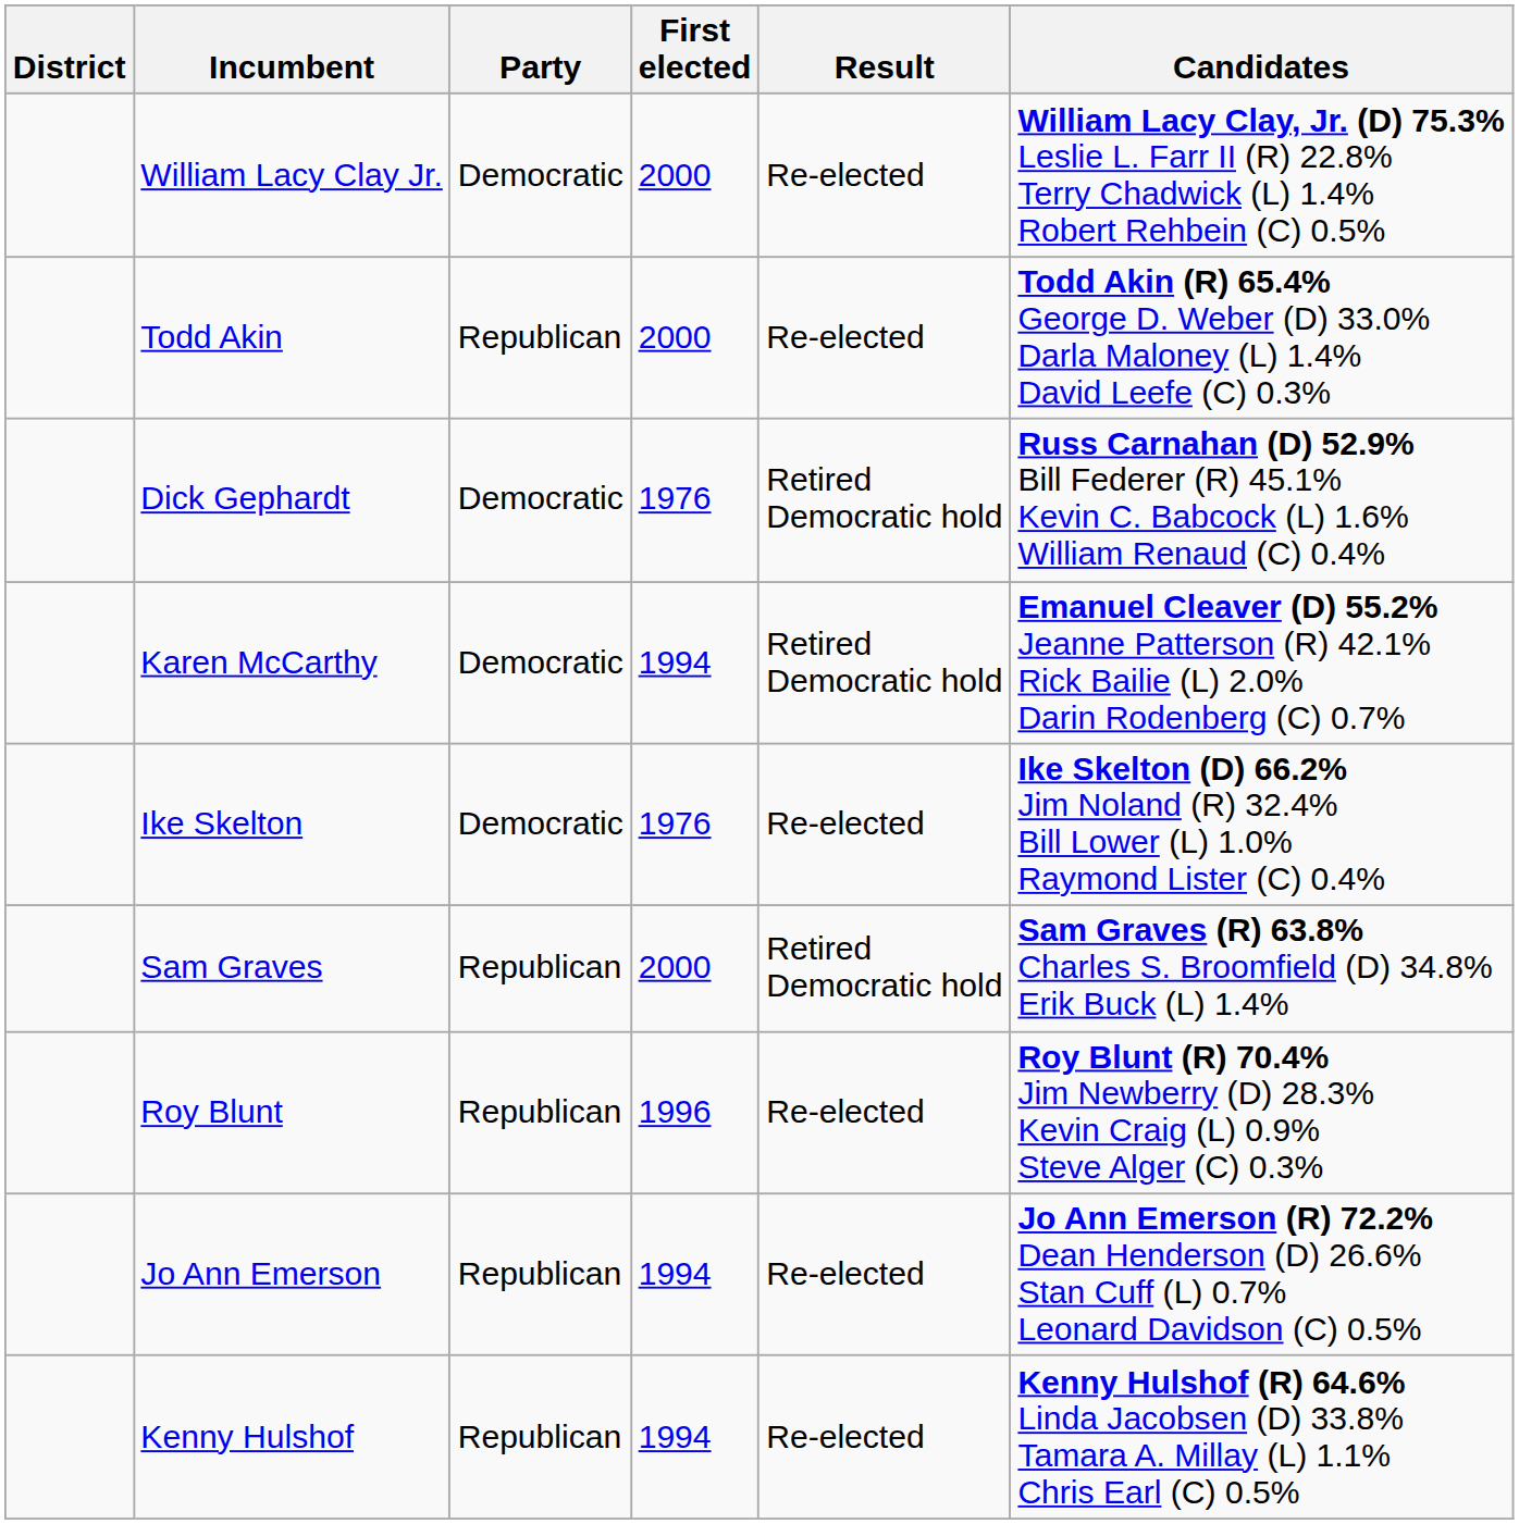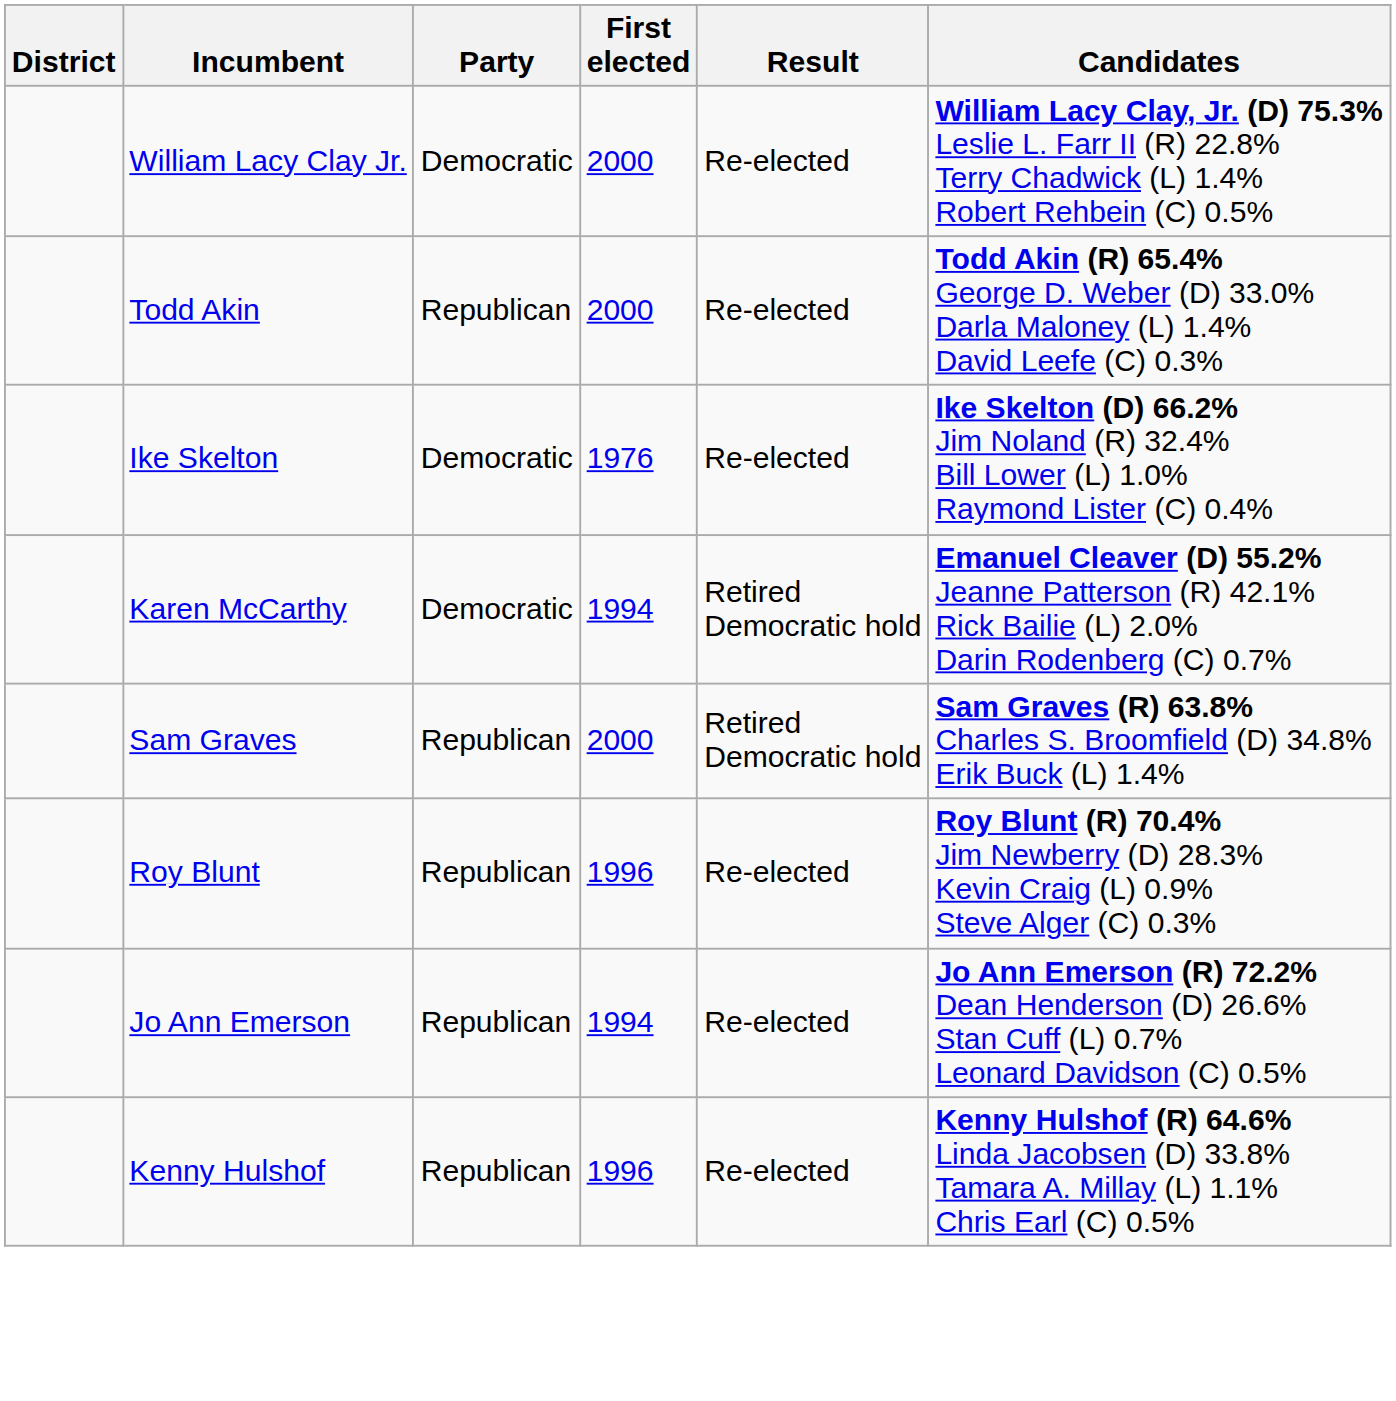 <table class=wikitable>
 <tr valign=bottom>
 <th>District</th>
 <th>Incumbent</th>
 <th>Party</th>
 <th>First<br>elected</th>
 <th>Result</th>
 <th>Candidates</th>
 </tr>
 <tr>
 <td></td>
 <td><a href='#'>William Lacy Clay Jr.</a></td>
 <td>Democratic</td>
 <td><a href='#'>2000</a></td>
 <td>Re-elected</td>
 <td><strong><a href='#'>William Lacy Clay, Jr.</a> (D) 75.3%</strong><br> <a href='#'>Leslie L. Farr II</a> (R) 22.8%<br><a href='#'>Terry Chadwick</a> (L) 1.4%<br><a href='#'>Robert Rehbein</a> (C) 0.5%</td>
 </tr>
 <tr>
 <td></td>
 <td><a href='#'>Todd Akin</a></td>
 <td>Republican</td>
 <td><a href='#'>2000</a></td>
 <td>Re-elected</td>
 <td><strong><a href='#'>Todd Akin</a> (R) 65.4%</strong><br><a href='#'>George D. Weber</a> (D) 33.0%<br><a href='#'>Darla Maloney</a> (L) 1.4%<br><a href='#'>David Leefe</a> (C) 0.3%</td>
 </tr>
 <tr>
 <td></td>
-<td><a href='#'>Dick Gephardt</a></td>
+<td><a href='#'>Ike Skelton</a></td>
 <td>Democratic</td>
 <td><a href='#'>1976</a></td>
-<td>Retired<br>Democratic hold</td>
-<td><strong><a href='#'>Russ Carnahan</a> (D) 52.9%</strong><br>Bill Federer (R) 45.1%<br><a href='#'>Kevin C. Babcock</a> (L) 1.6%<br><a href='#'>William Renaud</a> (C) 0.4%</td>
+<td>Re-elected</td>
+<td><strong><a href='#'>Ike Skelton</a> (D) 66.2%</strong><br><a href='#'>Jim Noland</a> (R) 32.4%<br><a href='#'>Bill Lower</a> (L) 1.0%<br><a href='#'>Raymond Lister</a> (C) 0.4%</td>
 </tr>
 <tr>
 <td></td>
 <td><a href='#'>Karen McCarthy</a></td>
 <td>Democratic</td>
 <td><a href='#'>1994</a></td>
 <td>Retired<br>Democratic hold</td>
 <td><strong><a href='#'>Emanuel Cleaver</a> (D) 55.2%</strong><br><a href='#'>Jeanne Patterson</a> (R) 42.1%<br><a href='#'>Rick Bailie</a> (L) 2.0%<br><a href='#'>Darin Rodenberg</a> (C) 0.7%</td>
-</tr>
-<tr>
-<td></td>
-<td><a href='#'>Ike Skelton</a></td>
-<td>Democratic</td>
-<td><a href='#'>1976</a></td>
-<td>Re-elected</td>
-<td><strong><a href='#'>Ike Skelton</a> (D) 66.2%</strong><br><a href='#'>Jim Noland</a> (R) 32.4%<br><a href='#'>Bill Lower</a> (L) 1.0%<br><a href='#'>Raymond Lister</a> (C) 0.4%</td>
 </tr>
 <tr>
 <td></td>
 <td><a href='#'>Sam Graves</a></td>
 <td>Republican</td>
 <td><a href='#'>2000</a></td>
 <td>Retired<br>Democratic hold</td>
 <td><strong><a href='#'>Sam Graves</a> (R) 63.8%</strong><br><a href='#'>Charles S. Broomfield</a> (D) 34.8%<br><a href='#'>Erik Buck</a> (L) 1.4%</td>
 </tr>
 <tr>
 <td></td>
 <td><a href='#'>Roy Blunt</a></td>
 <td>Republican</td>
 <td><a href='#'>1996</a></td>
 <td>Re-elected</td>
 <td><strong><a href='#'>Roy Blunt</a> (R) 70.4%</strong><br><a href='#'>Jim Newberry</a> (D) 28.3%<br><a href='#'>Kevin Craig</a> (L) 0.9%<br><a href='#'>Steve Alger</a> (C) 0.3%</td>
 </tr>
 <tr>
 <td></td>
 <td><a href='#'>Jo Ann Emerson</a></td>
 <td>Republican</td>
 <td><a href='#'>1994</a></td>
 <td>Re-elected</td>
 <td><strong><a href='#'>Jo Ann Emerson</a> (R) 72.2%</strong><br><a href='#'>Dean Henderson</a> (D) 26.6%<br><a href='#'>Stan Cuff</a> (L) 0.7%<br><a href='#'>Leonard Davidson</a> (C) 0.5%</td>
 </tr>
 <tr>
 <td></td>
 <td><a href='#'>Kenny Hulshof</a></td>
 <td>Republican</td>
-<td><a href='#'>1994</a></td>
+<td><a href='#'>1996</a></td>
 <td>Re-elected</td>
 <td><strong><a href='#'>Kenny Hulshof</a> (R) 64.6%</strong><br><a href='#'>Linda Jacobsen</a> (D) 33.8%<br><a href='#'>Tamara A. Millay</a> (L) 1.1%<br><a href='#'>Chris Earl</a> (C) 0.5%</td>
 </tr>
 </table>
